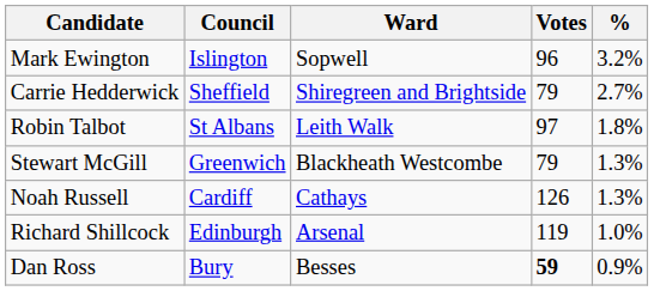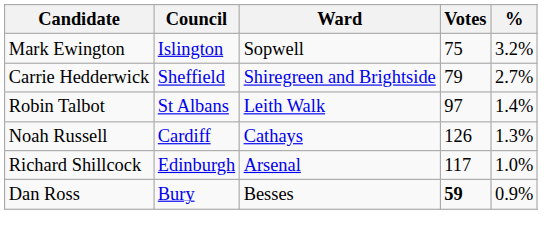 <table class="wikitable">
 <tr>
 <th>Candidate</th>
 <th>Council</th>
 <th>Ward</th>
 <th>Votes</th>
 <th>%</th>
 </tr>
 <tr>
 <td>Mark Ewington</td>
 <td><a href='#'>Islington</a></td>
 <td>Sopwell</td>
-<td>96</td>
+<td>75</td>
 <td>3.2%</td>
 </tr>
 <tr>
 <td>Carrie Hedderwick</td>
 <td><a href='#'>Sheffield</a></td>
 <td><a href='#'>Shiregreen and Brightside</a></td>
 <td>79</td>
 <td>2.7%</td>
 </tr>
 <tr>
 <td>Robin Talbot</td>
 <td><a href='#'>St Albans</a></td>
 <td><a href='#'>Leith Walk</a></td>
 <td>97</td>
-<td>1.8%</td>
-</tr>
-<tr>
-<td>Stewart McGill</td>
-<td><a href='#'>Greenwich</a></td>
-<td>Blackheath Westcombe</td>
-<td>79</td>
-<td>1.3%</td>
+<td>1.4%</td>
 </tr>
 <tr>
 <td>Noah Russell</td>
 <td><a href='#'>Cardiff</a></td>
 <td><a href='#'>Cathays</a></td>
 <td>126</td>
 <td>1.3%</td>
 </tr>
 <tr>
 <td>Richard Shillcock</td>
 <td><a href='#'>Edinburgh</a></td>
 <td><a href='#'>Arsenal</a></td>
-<td>119</td>
+<td>117</td>
 <td>1.0%</td>
 </tr>
 <tr>
 <td>Dan Ross</td>
 <td><a href='#'>Bury</a></td>
 <td>Besses</td>
 <td><strong>59</strong></td>
 <td>0.9%</td>
 </tr>
 </table>
